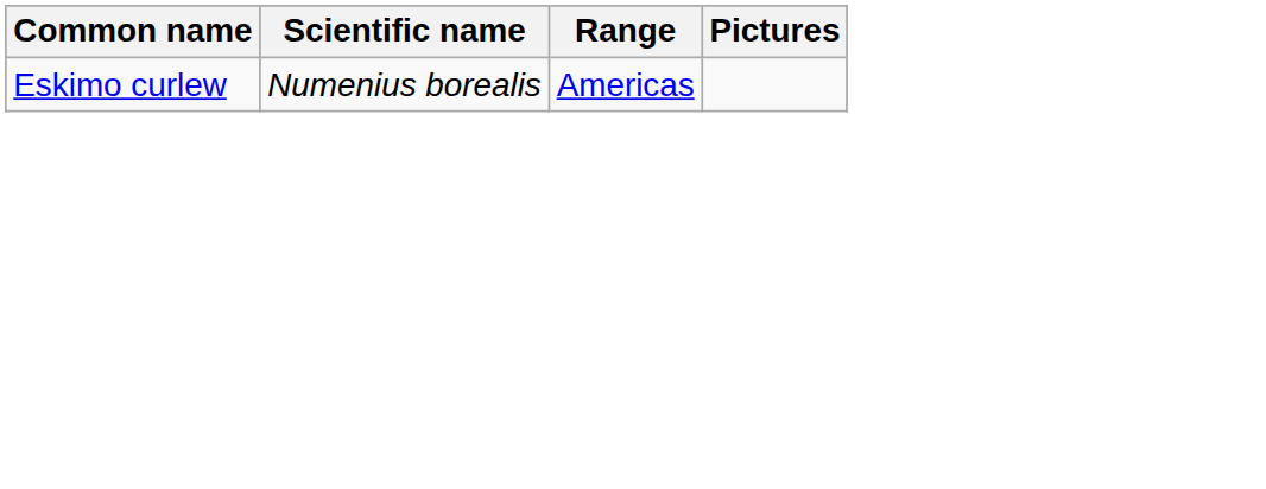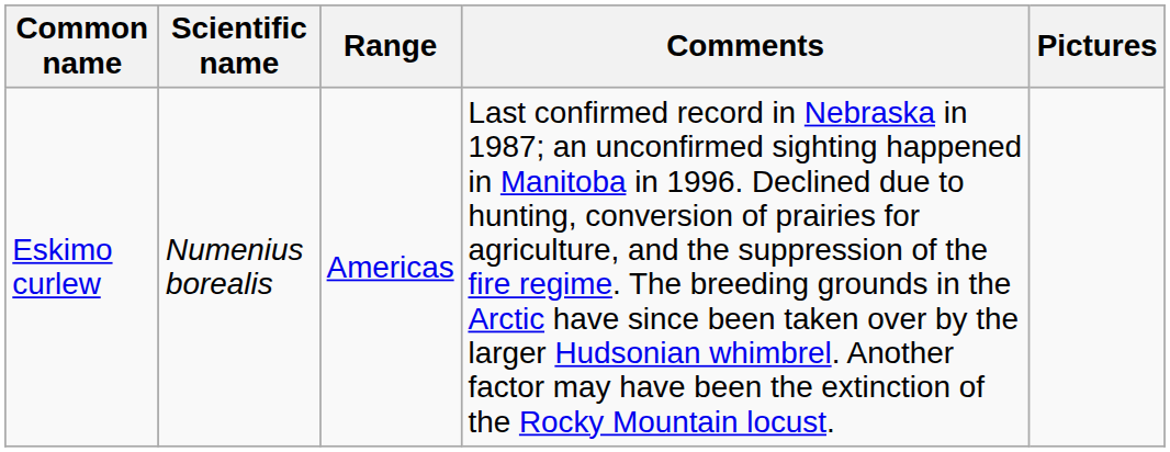 <table class="wikitable sortable">
 <tr>
 <th>Common name</th>
 <th>Scientific name</th>
 <th>Range</th>
+<th class="unsortable">Comments</th>
 <th class="unsortable">Pictures</th>
 </tr>
 <tr>
 <td><a href='#'>Eskimo curlew</a></td>
 <td><em>Numenius borealis</em></td>
 <td><a href='#'>Americas</a></td>
+<td>Last confirmed record in <a href='#'>Nebraska</a> in 1987; an unconfirmed sighting happened in <a href='#'>Manitoba</a> in 1996. Declined due to hunting, conversion of prairies for agriculture, and the suppression of the <a href='#'>fire regime</a>. The breeding grounds in the <a href='#'>Arctic</a> have since been taken over by the larger <a href='#'>Hudsonian whimbrel</a>. Another factor may have been the extinction of the <a href='#'>Rocky Mountain locust</a>.</td>
 <td></td>
 </tr>
 </table>
